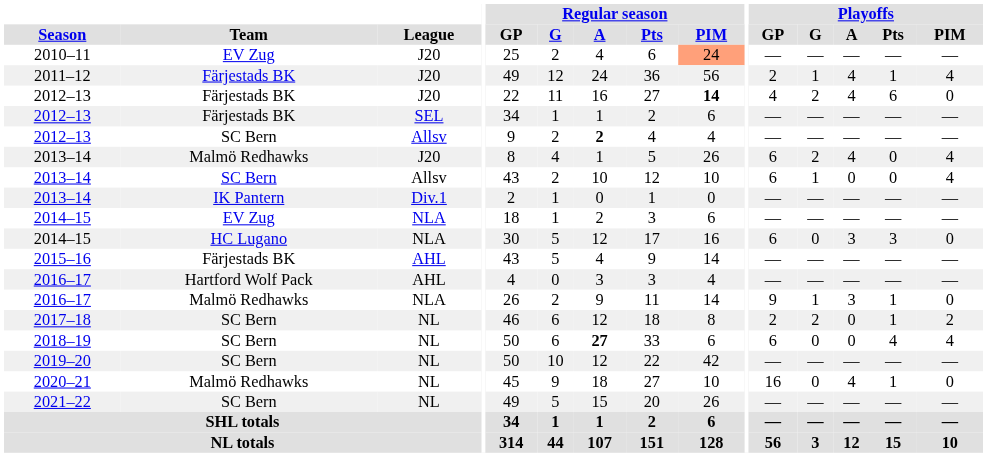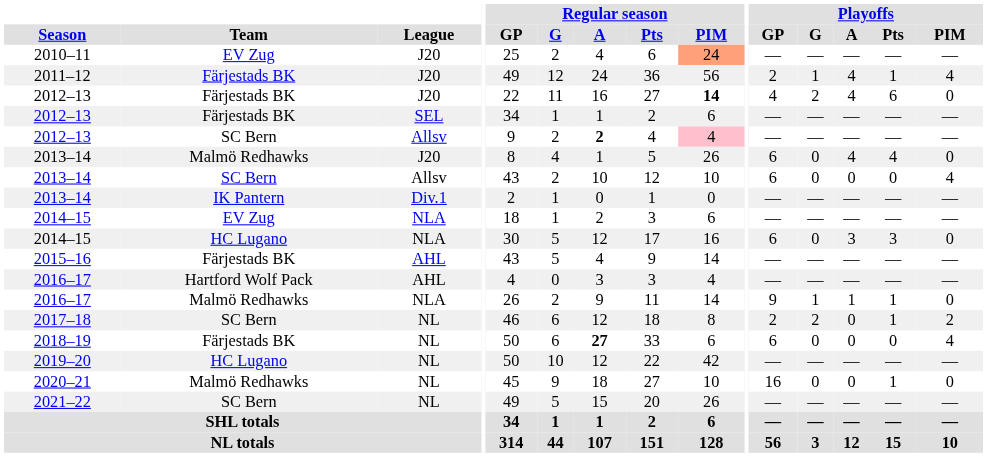 <table border="0" cellpadding="1" cellspacing="0" style="text-align:center; width:60em">
 <tr bgcolor="#e0e0e0">
 <th colspan="3" bgcolor="#ffffff"></th>
 <th rowspan="99" bgcolor="#ffffff"></th>
 <th colspan="5"><a href='#'>Regular season</a></th>
 <th rowspan="99" bgcolor="#ffffff"></th>
 <th colspan="5"><a href='#'>Playoffs</a></th>
 </tr>
 <tr bgcolor="#e0e0e0">
 <th><a href='#'>Season</a></th>
 <th>Team</th>
 <th>League</th>
 <th>GP</th>
 <th><a href='#'>G</a></th>
 <th><a href='#'>A</a></th>
 <th><a href='#'>Pts</a></th>
 <th><a href='#'>PIM</a></th>
 <th>GP</th>
 <th>G</th>
 <th>A</th>
 <th>Pts</th>
 <th>PIM</th>
 </tr>
 <tr>
 <td>2010–11</td>
 <td><a href='#'>EV Zug</a></td>
 <td>J20</td>
 <td>25</td>
 <td>2</td>
 <td>4</td>
 <td>6</td>
 <td style="background: lightsalmon;">24</td>
 <td>—</td>
 <td>—</td>
 <td>—</td>
 <td>—</td>
 <td>—</td>
 </tr>
 <tr ALIGN="center" bgcolor="#f0f0f0">
 <td>2011–12</td>
 <td><a href='#'>Färjestads BK</a></td>
 <td>J20</td>
 <td>49</td>
 <td>12</td>
 <td>24</td>
 <td>36</td>
 <td>56</td>
 <td>2</td>
 <td>1</td>
 <td>4</td>
 <td>1</td>
 <td>4</td>
 </tr>
 <tr>
 <td>2012–13</td>
 <td>Färjestads BK</td>
 <td>J20</td>
 <td>22</td>
 <td>11</td>
 <td>16</td>
 <td>27</td>
 <td><strong>14</strong></td>
 <td>4</td>
 <td>2</td>
 <td>4</td>
 <td>6</td>
 <td>0</td>
 </tr>
 <tr ALIGN="center" bgcolor="#f0f0f0">
 <td><a href='#'>2012–13</a></td>
 <td>Färjestads BK</td>
 <td><a href='#'>SEL</a></td>
 <td>34</td>
 <td>1</td>
 <td>1</td>
 <td>2</td>
 <td>6</td>
 <td>—</td>
 <td>—</td>
 <td>—</td>
 <td>—</td>
 <td>—</td>
 </tr>
 <tr>
 <td><a href='#'>2012–13</a></td>
 <td>SC Bern</td>
 <td><a href='#'>Allsv</a></td>
 <td>9</td>
 <td>2</td>
 <td><strong>2</strong></td>
 <td>4</td>
-<td>4</td>
+<td style="background: pink;">4</td>
 <td>—</td>
 <td>—</td>
 <td>—</td>
 <td>—</td>
 <td>—</td>
 </tr>
 <tr ALIGN="center" bgcolor="#f0f0f0">
 <td>2013–14</td>
 <td>Malmö Redhawks</td>
 <td>J20</td>
 <td>8</td>
 <td>4</td>
 <td>1</td>
 <td>5</td>
 <td>26</td>
 <td>6</td>
-<td>2</td>
+<td>0</td>
+<td>4</td>
 <td>4</td>
 <td>0</td>
-<td>4</td>
 </tr>
 <tr ALIGN="center">
 <td><a href='#'>2013–14</a></td>
 <td><a href='#'>SC Bern</a></td>
 <td>Allsv</td>
 <td>43</td>
 <td>2</td>
 <td>10</td>
 <td>12</td>
 <td>10</td>
 <td>6</td>
-<td>1</td>
+<td>0</td>
 <td>0</td>
 <td>0</td>
 <td>4</td>
 </tr>
 <tr ALIGN="center" bgcolor="#f0f0f0">
 <td><a href='#'>2013–14</a></td>
 <td><a href='#'>IK Pantern</a></td>
 <td><a href='#'>Div.1</a></td>
 <td>2</td>
 <td>1</td>
 <td>0</td>
 <td>1</td>
 <td>0</td>
 <td>—</td>
 <td>—</td>
 <td>—</td>
 <td>—</td>
 <td>—</td>
 </tr>
 <tr ALIGN="center">
 <td><a href='#'>2014–15</a></td>
 <td><a href='#'>EV Zug</a></td>
 <td><a href='#'>NLA</a></td>
 <td>18</td>
 <td>1</td>
 <td>2</td>
 <td>3</td>
 <td>6</td>
 <td>—</td>
 <td>—</td>
 <td>—</td>
 <td>—</td>
 <td>—</td>
 </tr>
 <tr ALIGN="center" bgcolor="#f0f0f0">
 <td>2014–15</td>
 <td><a href='#'>HC Lugano</a></td>
 <td>NLA</td>
 <td>30</td>
 <td>5</td>
 <td>12</td>
 <td>17</td>
 <td>16</td>
 <td>6</td>
 <td>0</td>
 <td>3</td>
 <td>3</td>
 <td>0</td>
 </tr>
 <tr ALIGN="center">
 <td><a href='#'>2015–16</a></td>
 <td>Färjestads BK</td>
 <td><a href='#'>AHL</a></td>
 <td>43</td>
 <td>5</td>
 <td>4</td>
 <td>9</td>
 <td>14</td>
 <td>—</td>
 <td>—</td>
 <td>—</td>
 <td>—</td>
 <td>—</td>
 </tr>
 <tr ALIGN="center"  bgcolor="#f0f0f0">
 <td><a href='#'>2016–17</a></td>
 <td>Hartford Wolf Pack</td>
 <td>AHL</td>
 <td>4</td>
 <td>0</td>
 <td>3</td>
 <td>3</td>
 <td>4</td>
 <td>—</td>
 <td>—</td>
 <td>—</td>
 <td>—</td>
 <td>—</td>
 </tr>
 <tr ALIGN="center">
 <td><a href='#'>2016–17</a></td>
 <td>Malmö Redhawks</td>
 <td>NLA</td>
 <td>26</td>
 <td>2</td>
 <td>9</td>
 <td>11</td>
 <td>14</td>
 <td>9</td>
 <td>1</td>
-<td>3</td>
+<td>1</td>
 <td>1</td>
 <td>0</td>
 </tr>
 <tr ALIGN="center"  bgcolor="#f0f0f0">
 <td><a href='#'>2017–18</a></td>
 <td>SC Bern</td>
 <td>NL</td>
 <td>46</td>
 <td>6</td>
 <td>12</td>
 <td>18</td>
 <td>8</td>
 <td>2</td>
 <td>2</td>
 <td>0</td>
 <td>1</td>
 <td>2</td>
 </tr>
 <tr ALIGN="center">
 <td><a href='#'>2018–19</a></td>
-<td>SC Bern</td>
+<td>Färjestads BK</td>
 <td>NL</td>
 <td>50</td>
 <td>6</td>
 <td><strong>27</strong></td>
 <td>33</td>
 <td>6</td>
 <td>6</td>
 <td>0</td>
 <td>0</td>
-<td>4</td>
+<td>0</td>
 <td>4</td>
 </tr>
 <tr ALIGN="center"  bgcolor="#f0f0f0">
 <td><a href='#'>2019–20</a></td>
-<td>SC Bern</td>
+<td><a href='#'>HC Lugano</a></td>
 <td>NL</td>
 <td>50</td>
 <td>10</td>
 <td>12</td>
 <td>22</td>
 <td>42</td>
 <td>—</td>
 <td>—</td>
 <td>—</td>
 <td>—</td>
 <td>—</td>
 </tr>
 <tr ALIGN="center">
 <td><a href='#'>2020–21</a></td>
 <td>Malmö Redhawks</td>
 <td>NL</td>
 <td>45</td>
 <td>9</td>
 <td>18</td>
 <td>27</td>
 <td>10</td>
 <td>16</td>
 <td>0</td>
-<td>4</td>
+<td>0</td>
 <td>1</td>
 <td>0</td>
 </tr>
 <tr ALIGN="center"  bgcolor="#f0f0f0">
 <td><a href='#'>2021–22</a></td>
 <td>SC Bern</td>
 <td>NL</td>
 <td>49</td>
 <td>5</td>
 <td>15</td>
 <td>20</td>
 <td>26</td>
 <td>—</td>
 <td>—</td>
 <td>—</td>
 <td>—</td>
 <td>—</td>
 </tr>
 <tr bgcolor="#e0e0e0">
 <th colspan="3">SHL totals</th>
 <th>34</th>
 <th>1</th>
 <th>1</th>
 <th>2</th>
 <th>6</th>
 <th>—</th>
 <th>—</th>
 <th>—</th>
 <th>—</th>
 <th>—</th>
 </tr>
 <tr bgcolor="#e0e0e0">
 <th colspan="3">NL totals</th>
 <th>314</th>
 <th>44</th>
 <th>107</th>
 <th>151</th>
 <th>128</th>
 <th>56</th>
 <th>3</th>
 <th>12</th>
 <th>15</th>
 <th>10</th>
 </tr>
 </table>
